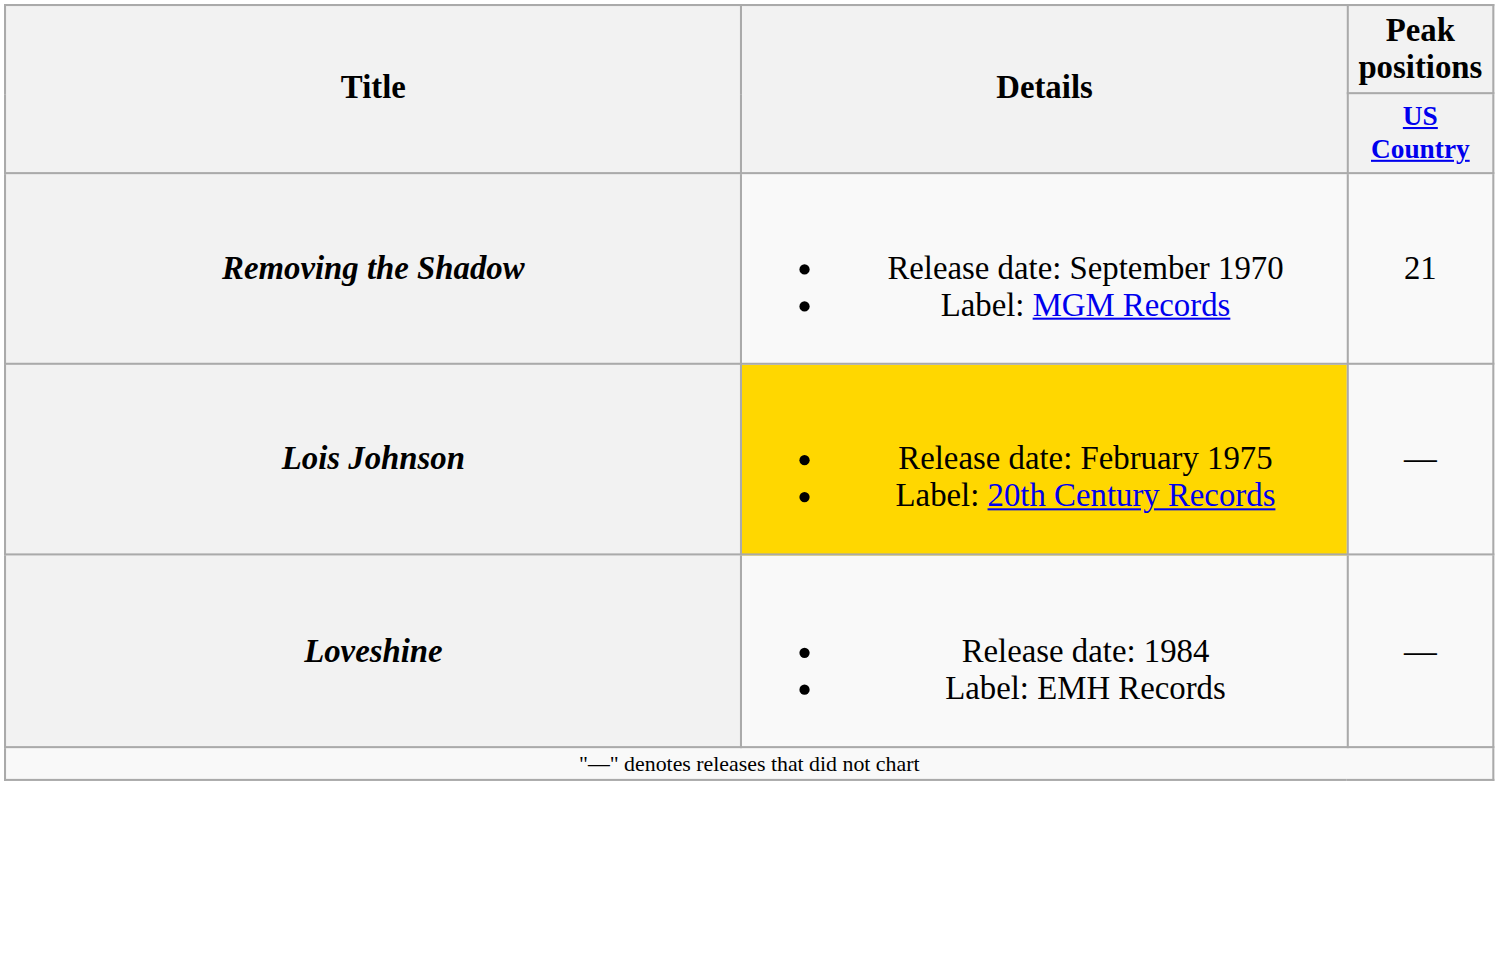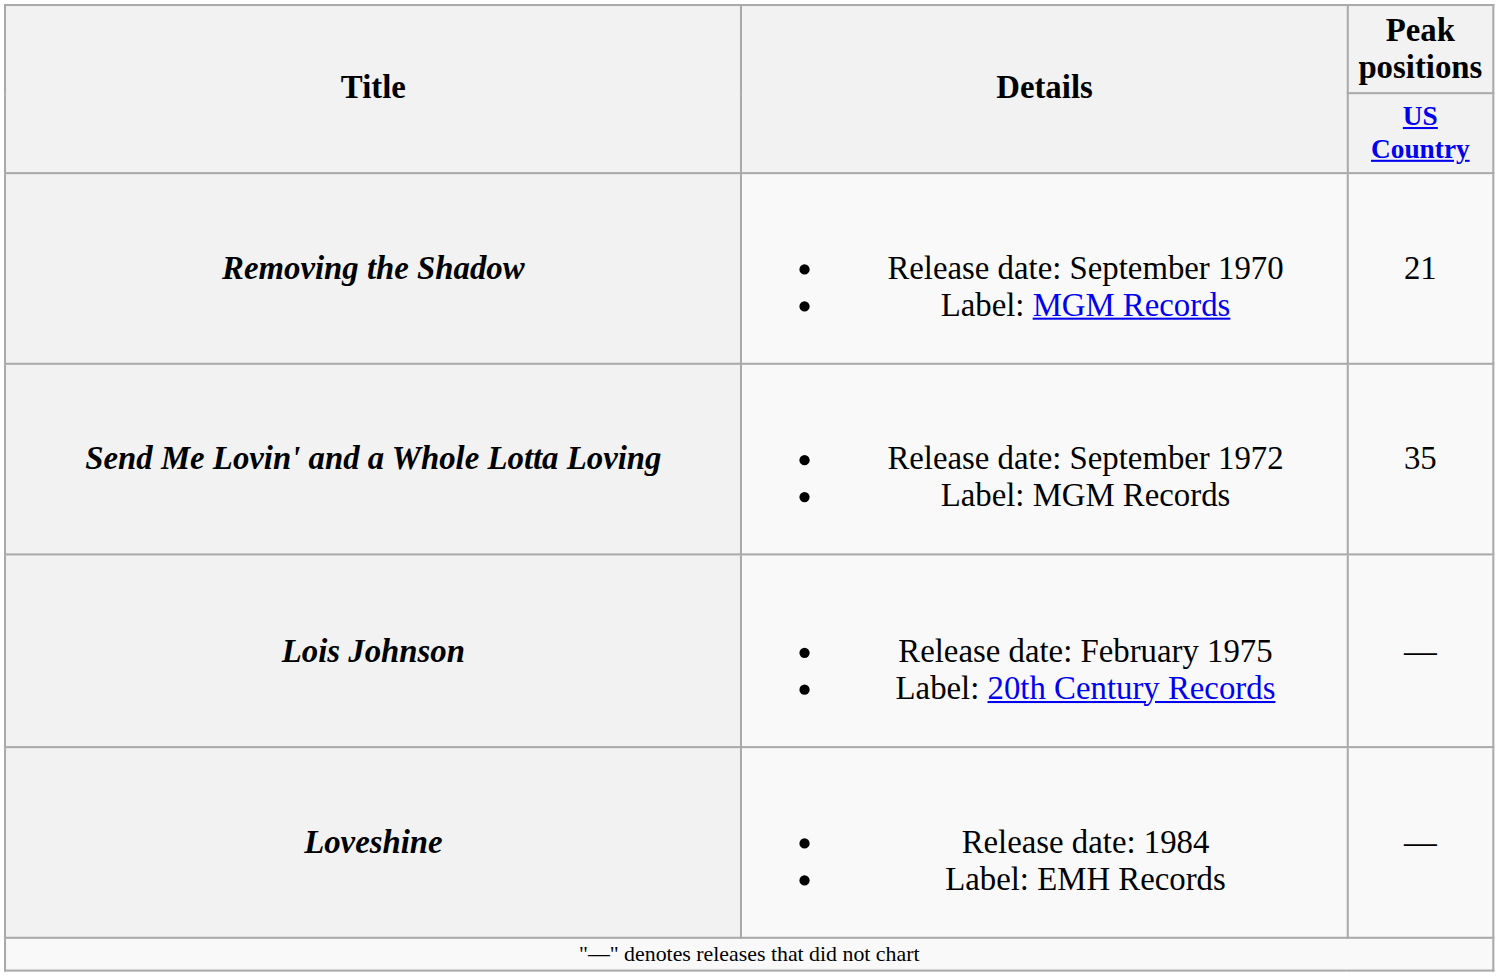 <table class="wikitable plainrowheaders" style="text-align:center;">
 <tr>
 <th rowspan="2" style="width:22em;">Title</th>
 <th rowspan="2" style="width:18em;">Details</th>
 <th>Peak<br>positions</th>
 </tr>
 <tr style="font-size:smaller;">
 <th width="65"><a href='#'>US Country</a></th>
 </tr>
 <tr>
 <th scope="row"><em>Removing the Shadow</em><br></th>
 <td><br><ul><li>Release date: September 1970</li><li>Label: <a href='#'>MGM Records</a></li></ul></td>
 <td>21</td>
 </tr>
 <tr>
+<th scope="row"><em>Send Me Lovin' and a Whole Lotta Loving</em><br></th>
+<td><br><ul><li>Release date: September 1972</li><li>Label: MGM Records</li></ul></td>
+<td>35</td>
+</tr>
+<tr>
 <th scope="row"><em>Lois Johnson</em></th>
-<td style="background: gold;"><br><ul><li>Release date: February 1975</li><li>Label: <a href='#'>20th Century Records</a></li></ul></td>
+<td><br><ul><li>Release date: February 1975</li><li>Label: <a href='#'>20th Century Records</a></li></ul></td>
 <td>—</td>
 </tr>
 <tr>
 <th scope="row"><em>Loveshine</em></th>
 <td><br><ul><li>Release date: 1984</li><li>Label: EMH Records</li></ul></td>
 <td>—</td>
 </tr>
 <tr>
 <td colspan="3" style="font-size:8pt">"—" denotes releases that did not chart</td>
 </tr>
 </table>
